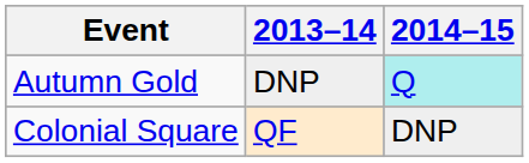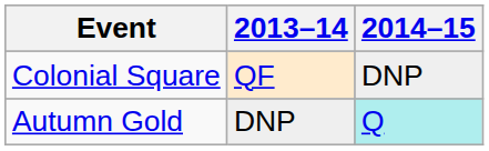 <table class="wikitable">
 <tr>
 <th>Event</th>
 <th><a href='#'>2013–14</a></th>
 <th><a href='#'>2014–15</a></th>
 </tr>
 <tr>
+<td><a href='#'>Colonial Square</a></td>
+<td style="background:#ffebcd;"><a href='#'>QF</a></td>
+<td style="background:#EFEFEF;">DNP</td>
+</tr>
+<tr>
 <td><a href='#'>Autumn Gold</a></td>
 <td style="background:#EFEFEF;">DNP</td>
 <td style="background:#afeeee;"><a href='#'>Q</a></td>
 </tr>
-<tr>
-<td><a href='#'>Colonial Square</a></td>
-<td style="background:#ffebcd;"><a href='#'>QF</a></td>
-<td style="background:#EFEFEF;">DNP</td>
-</tr>
 </table>
